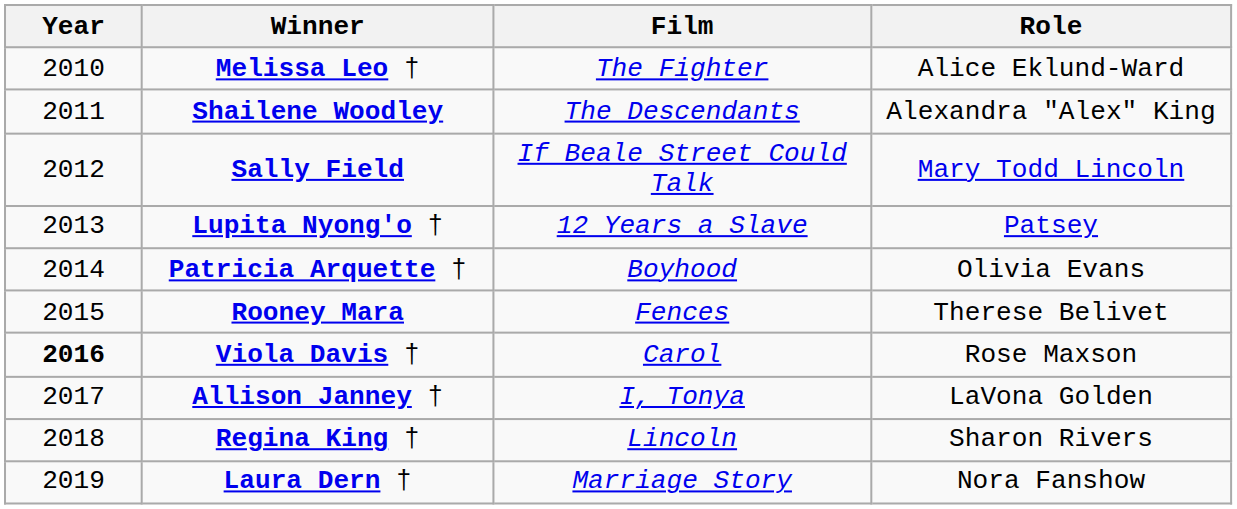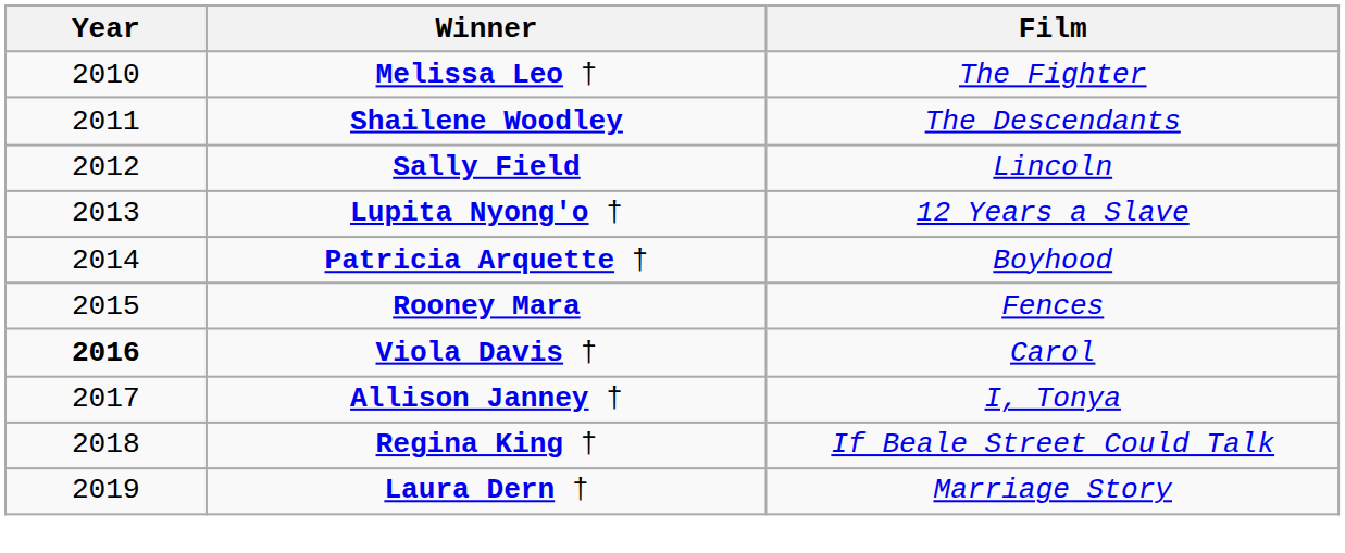 <table class="wikitable" width="auto" cellpadding="5">
 <tr style="text-align:center;">
 <th width="100"><strong>Year</strong></th>
 <th width="300"><strong>Winner</strong></th>
 <th width="300"><strong>Film</strong></th>
-<th width="300"><strong>Role</strong></th>
 </tr>
 <tr style="text-align:center;">
 <td style="text-align:center;">2010</td>
 <td><strong><a href='#'>Melissa Leo</a></strong>  †</td>
 <td><em><a href='#'>The Fighter</a></em></td>
-<td>Alice Eklund-Ward</td>
 </tr>
 <tr style="text-align:center;">
 <td style="text-align:center;">2011</td>
 <td><strong><a href='#'>Shailene Woodley</a></strong> </td>
 <td><em><a href='#'>The Descendants</a></em></td>
-<td>Alexandra "Alex" King</td>
 </tr>
 <tr style="text-align:center;">
 <td style="text-align:center;">2012</td>
 <td><strong><a href='#'>Sally Field</a></strong> </td>
-<td><em><a href='#'>If Beale Street Could Talk</a></em></td>
-<td><a href='#'>Mary Todd Lincoln</a></td>
+<td><em><a href='#'>Lincoln</a></em></td>
 </tr>
 <tr style="text-align:center;">
 <td style="text-align:center;">2013</td>
 <td><strong><a href='#'>Lupita Nyong'o</a></strong>  †</td>
 <td><em><a href='#'>12 Years a Slave</a></em></td>
-<td><a href='#'>Patsey</a></td>
 </tr>
 <tr style="text-align:center;">
 <td style="text-align:center;">2014</td>
 <td><strong><a href='#'>Patricia Arquette</a></strong>  †</td>
 <td><em><a href='#'>Boyhood</a></em></td>
-<td>Olivia Evans</td>
 </tr>
 <tr style="text-align:center;">
 <td style="text-align:center;">2015</td>
 <td><strong><a href='#'>Rooney Mara</a></strong> </td>
 <td><em><a href='#'>Fences</a></em></td>
-<td>Therese Belivet</td>
 </tr>
 <tr style="text-align:center;">
 <td style="text-align:center;"><strong>2016</strong></td>
 <td><strong><a href='#'>Viola Davis</a></strong>  †</td>
 <td><em><a href='#'>Carol</a></em></td>
-<td>Rose Maxson</td>
 </tr>
 <tr style="text-align:center;">
 <td style="text-align:center;">2017</td>
 <td><strong><a href='#'>Allison Janney</a></strong>  †</td>
 <td><em><a href='#'>I, Tonya</a></em></td>
-<td>LaVona Golden</td>
 </tr>
 <tr style="text-align:center;">
 <td style="text-align:center;">2018</td>
 <td><strong><a href='#'>Regina King</a></strong>  †</td>
-<td><em><a href='#'>Lincoln</a></em></td>
-<td>Sharon Rivers</td>
+<td><em><a href='#'>If Beale Street Could Talk</a></em></td>
 </tr>
 <tr style="text-align:center;">
 <td style="text-align:center;">2019</td>
 <td><strong><a href='#'>Laura Dern</a></strong>  †</td>
 <td><em><a href='#'>Marriage Story</a></em></td>
-<td>Nora Fanshow</td>
 </tr>
 </table>
